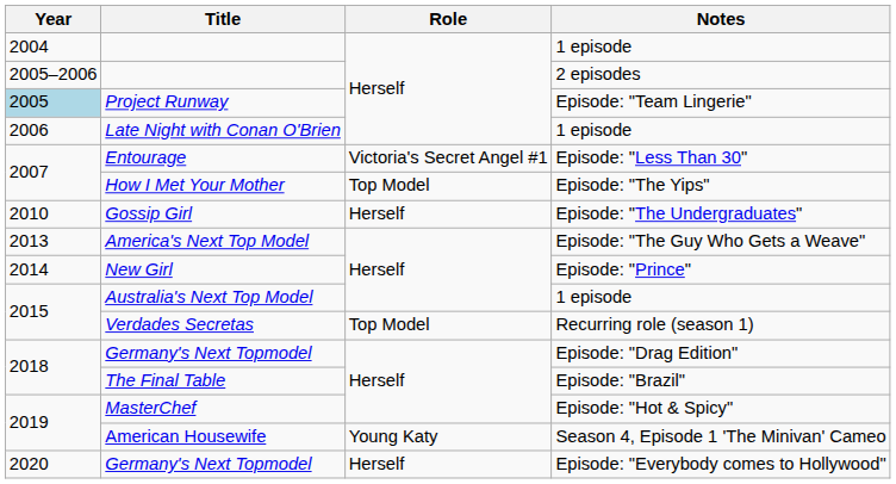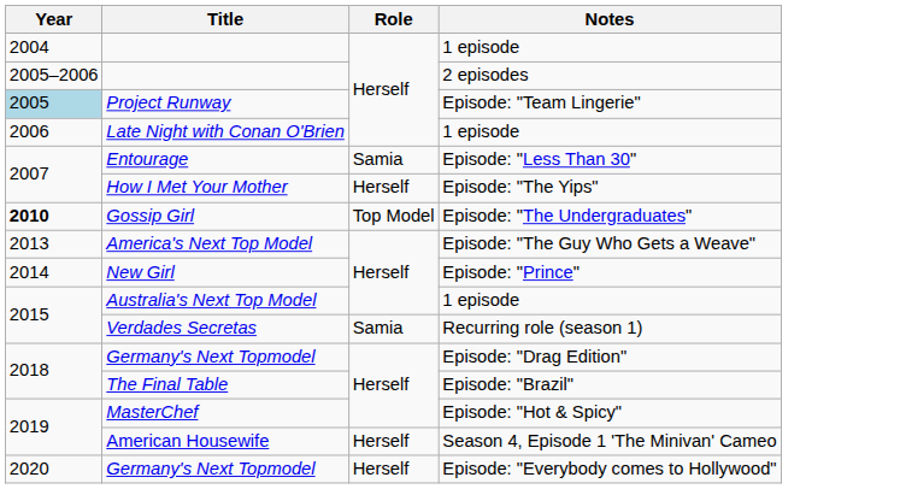 <table class="wikitable sortable">
 <tr>
 <th>Year</th>
 <th>Title</th>
 <th>Role</th>
 <th class="unsortable">Notes</th>
 </tr>
 <tr>
 <td>2004</td>
 <td><em></em></td>
 <td rowspan="4">Herself</td>
 <td>1 episode</td>
 </tr>
 <tr>
 <td>2005–2006</td>
 <td><em></em></td>
 <td>2 episodes</td>
 </tr>
 <tr>
 <td style="background: lightblue;">2005</td>
 <td><em><a href='#'>Project Runway</a></em></td>
 <td>Episode: "Team Lingerie"</td>
 </tr>
 <tr>
 <td>2006</td>
 <td><em><a href='#'>Late Night with Conan O'Brien</a></em></td>
 <td>1 episode</td>
 </tr>
 <tr>
 <td rowspan="2">2007</td>
 <td><em><a href='#'>Entourage</a></em></td>
-<td>Victoria's Secret Angel #1</td>
+<td>Samia</td>
 <td>Episode: "<a href='#'>Less Than 30</a>"</td>
 </tr>
 <tr>
 <td><em><a href='#'>How I Met Your Mother</a></em></td>
-<td>Top Model</td>
+<td>Herself</td>
 <td>Episode: "The Yips"</td>
 </tr>
 <tr>
-<td>2010</td>
+<td><strong>2010</strong></td>
 <td><em><a href='#'>Gossip Girl</a></em></td>
-<td>Herself</td>
+<td>Top Model</td>
 <td>Episode: "<a href='#'>The Undergraduates</a>"</td>
 </tr>
 <tr>
 <td>2013</td>
 <td><em><a href='#'>America's Next Top Model</a></em></td>
 <td rowspan="3">Herself</td>
 <td>Episode: "The Guy Who Gets a Weave"</td>
 </tr>
 <tr>
 <td>2014</td>
 <td><em><a href='#'>New Girl</a></em></td>
 <td>Episode: "<a href='#'>Prince</a>"</td>
 </tr>
 <tr>
 <td rowspan="2">2015</td>
 <td><em><a href='#'>Australia's Next Top Model</a></em></td>
 <td>1 episode</td>
 </tr>
 <tr>
 <td><em><a href='#'>Verdades Secretas</a></em></td>
-<td>Top Model</td>
+<td>Samia</td>
 <td>Recurring role (season 1)</td>
 </tr>
 <tr>
 <td rowspan="2">2018</td>
 <td><em><a href='#'>Germany's Next Topmodel</a></em></td>
 <td rowspan="3">Herself</td>
 <td>Episode: "Drag Edition"</td>
 </tr>
 <tr>
 <td><em><a href='#'>The Final Table</a></em></td>
 <td>Episode: "Brazil"</td>
 </tr>
 <tr>
 <td rowspan="2">2019</td>
 <td><em><a href='#'>MasterChef</a></em></td>
 <td>Episode: "Hot & Spicy"</td>
 </tr>
 <tr>
 <td><a href='#'>American Housewife</a></td>
-<td>Young Katy</td>
+<td>Herself</td>
 <td>Season 4, Episode 1 'The Minivan' Cameo</td>
 </tr>
 <tr>
 <td>2020</td>
 <td><em><a href='#'>Germany's Next Topmodel</a></em></td>
 <td>Herself</td>
 <td>Episode: "Everybody comes to Hollywood"</td>
 </tr>
 </table>
